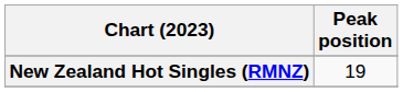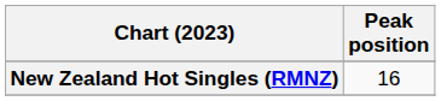 <table class="wikitable sortable plainrowheaders" style="text-align:center">
 <tr>
 <th scope="col">Chart (2023)</th>
 <th scope="col">Peak<br>position</th>
 </tr>
 <tr>
 </tr>
 <tr>
 </tr>
 <tr>
 <th scope="row">New Zealand Hot Singles (<a href='#'>RMNZ</a>)</th>
-<td>19</td>
+<td>16</td>
 </tr>
 <tr>
 </tr>
 <tr>
 </tr>
 <tr>
 </tr>
 <tr>
 </tr>
 </table>
